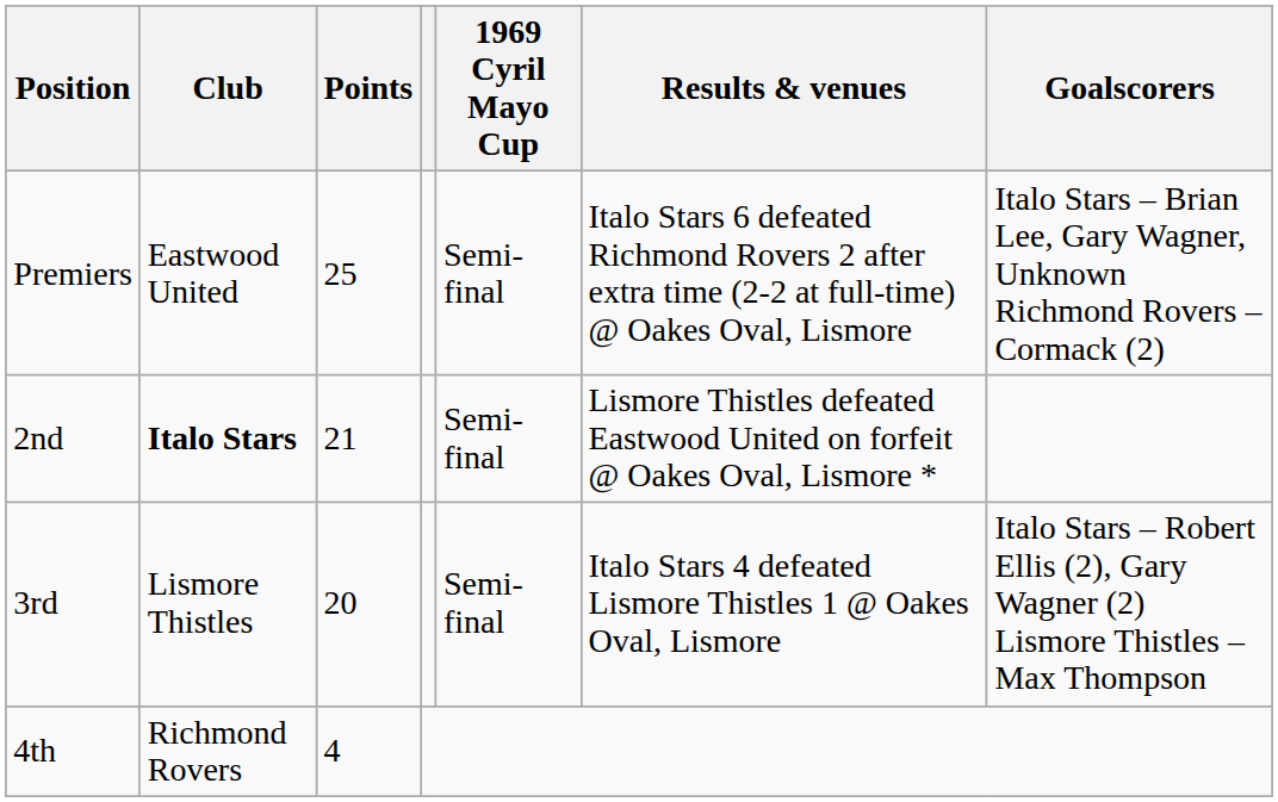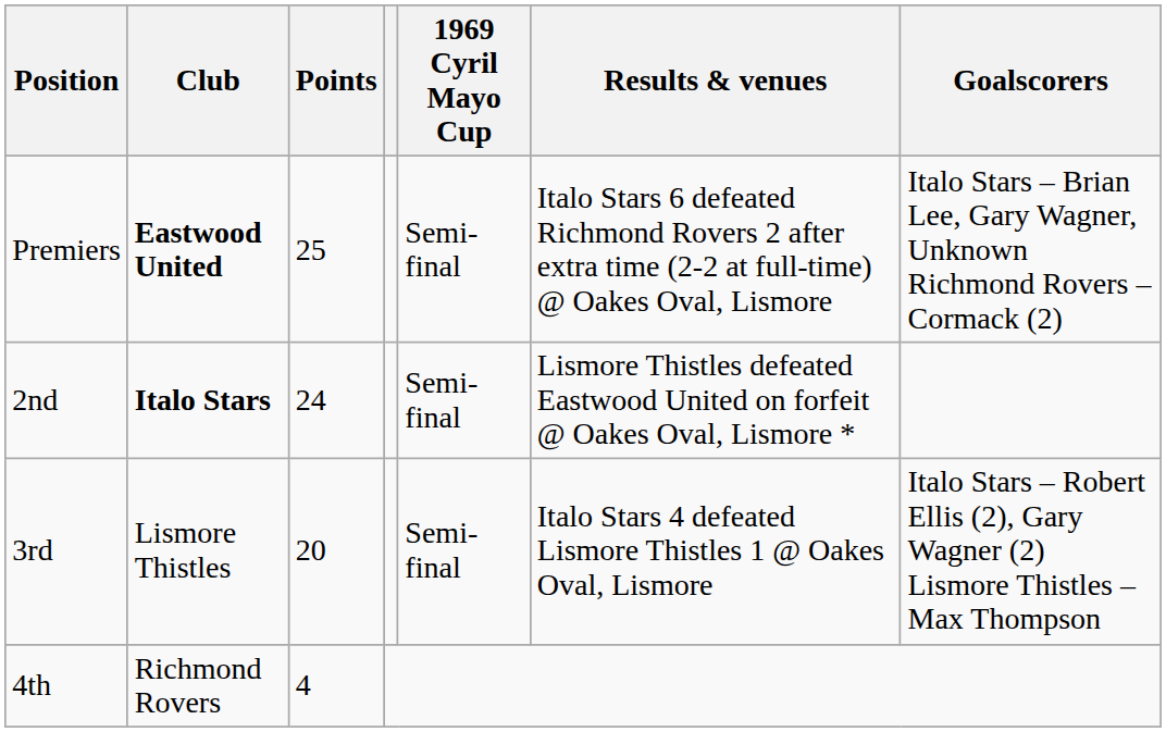 <table class="wikitable">
 <tr>
 <th>Position</th>
 <th>Club</th>
 <th>Points</th>
 <th></th>
 <th>1969 Cyril Mayo Cup</th>
 <th>Results & venues</th>
 <th>Goalscorers</th>
 </tr>
 <tr>
 <td>Premiers</td>
-<td>Eastwood United</td>
+<td><strong>Eastwood United</strong></td>
 <td>25</td>
 <td></td>
 <td>Semi-final</td>
 <td>Italo Stars 6 defeated Richmond Rovers 2 after extra time (2-2 at full-time) @ Oakes Oval, Lismore</td>
 <td>Italo Stars – Brian Lee, Gary Wagner, Unknown<br>Richmond Rovers – Cormack (2)</td>
 </tr>
 <tr>
 <td>2nd</td>
 <td><strong>Italo Stars</strong></td>
-<td>21</td>
+<td>24</td>
 <td></td>
 <td>Semi-final</td>
 <td>Lismore Thistles defeated Eastwood United on forfeit @ Oakes Oval, Lismore *</td>
 <td></td>
 </tr>
 <tr>
 <td>3rd</td>
 <td>Lismore Thistles</td>
 <td>20</td>
 <td></td>
 <td>Semi-final</td>
 <td>Italo Stars 4 defeated Lismore Thistles 1 @ Oakes Oval, Lismore</td>
 <td>Italo Stars – Robert Ellis (2), Gary Wagner (2)<br>Lismore Thistles – Max Thompson</td>
 </tr>
 <tr>
 <td>4th</td>
 <td>Richmond Rovers</td>
 <td>4</td>
 </tr>
 </table>
